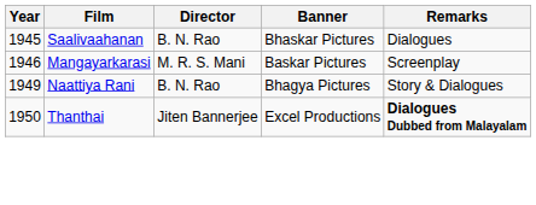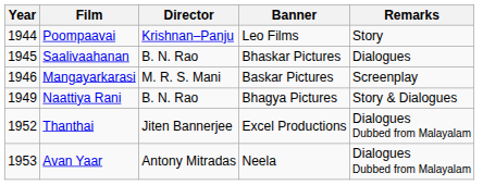 <table class="wikitable">
 <tr>
 <th>Year</th>
 <th>Film</th>
 <th>Director</th>
 <th>Banner</th>
 <th>Remarks</th>
+</tr>
+<tr --->
+<td>1944</td>
+<td><a href='#'>Poompaavai</a></td>
+<td><a href='#'>Krishnan–Panju</a></td>
+<td>Leo Films</td>
+<td>Story</td>
 </tr>
 <tr>
 <td>1945</td>
 <td><a href='#'>Saalivaahanan</a></td>
 <td>B. N. Rao</td>
 <td>Bhaskar Pictures</td>
 <td>Dialogues</td>
 </tr>
 <tr>
 <td>1946</td>
 <td><a href='#'>Mangayarkarasi</a></td>
 <td>M. R. S. Mani</td>
 <td>Baskar Pictures</td>
 <td>Screenplay</td>
 </tr>
 <tr>
 <td>1949</td>
 <td><a href='#'>Naattiya Rani</a></td>
 <td>B. N. Rao</td>
 <td>Bhagya Pictures</td>
 <td>Story & Dialogues</td>
 </tr>
 <tr>
-<td>1950</td>
+<td>1952</td>
 <td><a href='#'>Thanthai</a></td>
 <td>Jiten Bannerjee</td>
 <td>Excel Productions</td>
-<td><strong>Dialogues<br><small>Dubbed from Malayalam</small></strong></td>
+<td>Dialogues<br><small>Dubbed from Malayalam</small></td>
+</tr>
+<tr>
+<td>1953</td>
+<td><a href='#'>Avan Yaar</a></td>
+<td>Antony Mitradas</td>
+<td>Neela</td>
+<td>Dialogues<br><small>Dubbed from Malayalam</small></td>
 </tr>
 </table>
